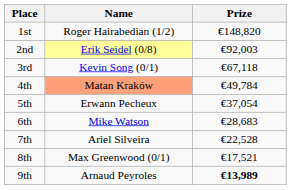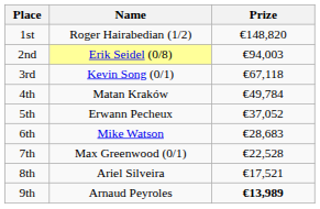 <table class="wikitable">
 <tr>
 <th width="50">Place</th>
 <th width="200">Name</th>
 <th width="125">Prize</th>
 </tr>
 <tr>
 <td align="center">1st</td>
 <td align="center">Roger Hairabedian (1/2)</td>
 <td align="center">€148,820</td>
 </tr>
 <tr>
 <td align="center">2nd</td>
 <td align="center" bgcolor="#FFFF99"><a href='#'>Erik Seidel</a> (0/8)</td>
-<td align="center">€92,003</td>
+<td align="center">€94,003</td>
 </tr>
 <tr>
 <td align="center">3rd</td>
 <td align="center"><a href='#'>Kevin Song</a> (0/1)</td>
 <td align="center">€67,118</td>
 </tr>
 <tr>
 <td align="center">4th</td>
-<td align="center" style="background: lightsalmon;">Matan Kraków</td>
+<td align="center">Matan Kraków</td>
 <td align="center">€49,784</td>
 </tr>
 <tr>
 <td align="center">5th</td>
 <td align="center">Erwann Pecheux</td>
-<td align="center">€37,054</td>
+<td align="center">€37,052</td>
 </tr>
 <tr>
 <td align="center">6th</td>
 <td align="center"><a href='#'>Mike Watson</a></td>
 <td align="center">€28,683</td>
 </tr>
 <tr>
 <td align="center">7th</td>
-<td align="center">Ariel Silveira</td>
+<td align="center">Max Greenwood (0/1)</td>
 <td align="center">€22,528</td>
 </tr>
 <tr>
 <td align="center">8th</td>
-<td align="center">Max Greenwood (0/1)</td>
+<td align="center">Ariel Silveira</td>
 <td align="center">€17,521</td>
 </tr>
 <tr>
 <td align="center">9th</td>
 <td align="center">Arnaud Peyroles</td>
 <td align="center"><strong>€13,989</strong></td>
 </tr>
 </table>
